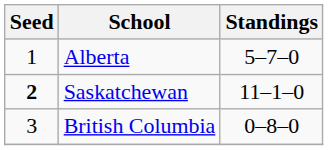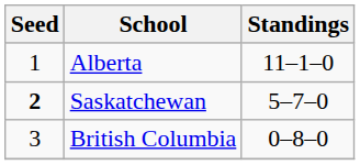 <table class="wikitable">
 <tr>
 <th>Seed</th>
 <th>School</th>
 <th>Standings</th>
 </tr>
 <tr>
 <td align=center>1</td>
 <td><a href='#'>Alberta</a></td>
-<td align=center>5–7–0</td>
+<td align=center>11–1–0</td>
 </tr>
 <tr>
 <td align=center><strong>2</strong></td>
 <td><a href='#'>Saskatchewan</a></td>
-<td align=center>11–1–0</td>
+<td align=center>5–7–0</td>
 </tr>
 <tr>
 <td align=center>3</td>
 <td><a href='#'>British Columbia</a></td>
 <td align=center>0–8–0</td>
 </tr>
 <tr>
 </tr>
 </table>
